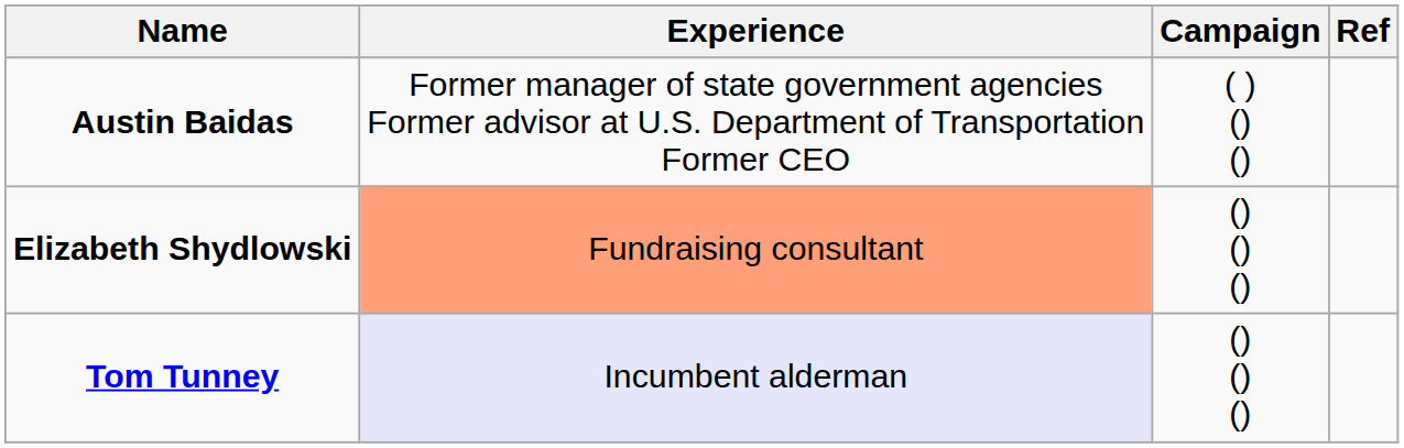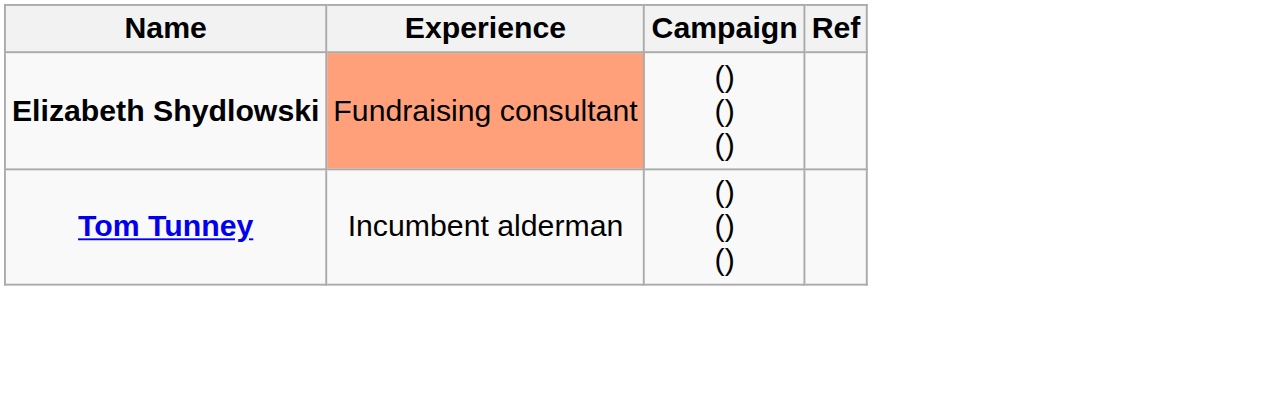 <table class="wikitable" style="text-align:center">
 <tr>
 <th>Name</th>
 <th>Experience</th>
 <th>Campaign</th>
 <th>Ref</th>
-</tr>
-<tr>
-<td><strong>Austin Baidas</strong></td>
-<td>Former manager of state government agencies<br>Former advisor at U.S. Department of Transportation<br>Former CEO</td>
-<td>( )<br>()<br>()</td>
-<td></td>
 </tr>
 <tr>
 <td><strong>Elizabeth Shydlowski</strong></td>
 <td style="background: lightsalmon;">Fundraising consultant</td>
 <td>()<br>()<br>()</td>
 <td></td>
 </tr>
 <tr>
 <td><strong><a href='#'>Tom Tunney</a></strong></td>
-<td style="background: lavender;">Incumbent alderman</td>
+<td>Incumbent alderman</td>
 <td>()<br>()<br>()</td>
 <td></td>
 </tr>
 </table>
